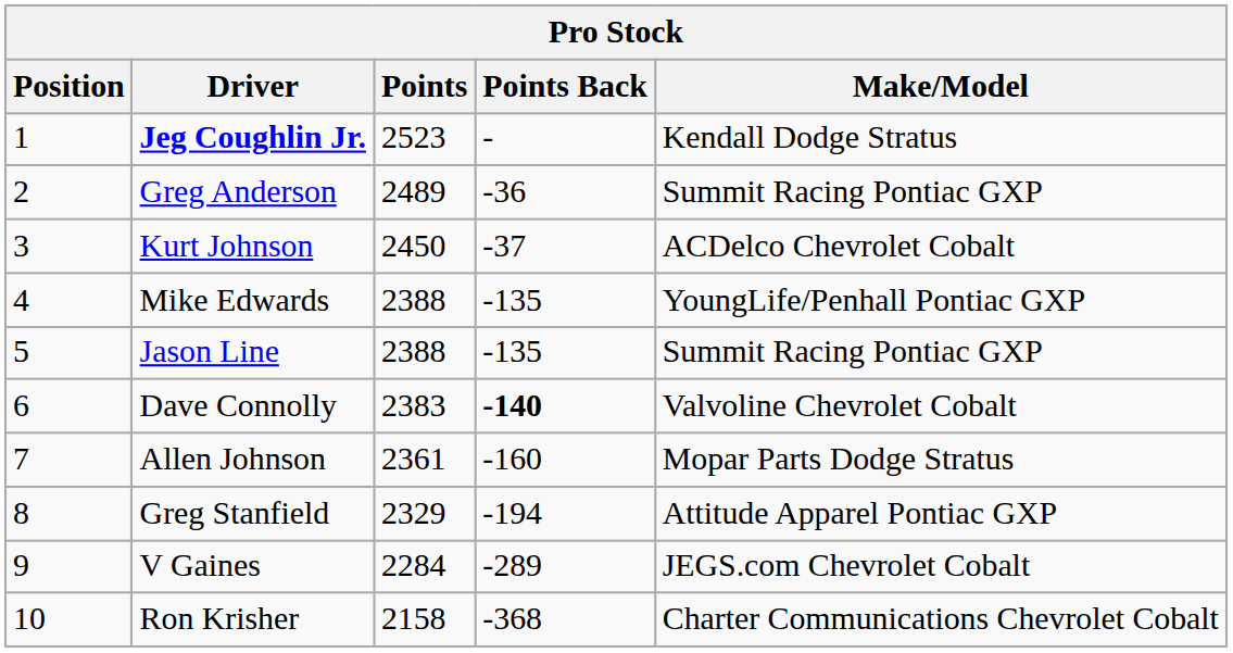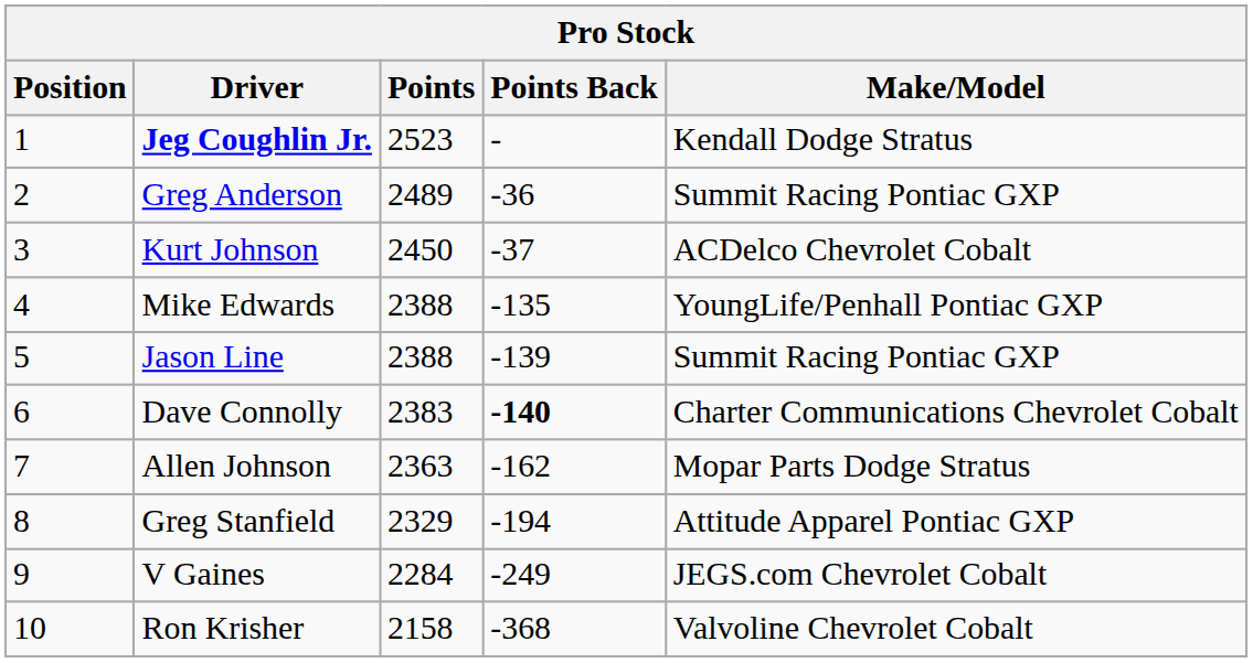 <table class="wikitable" style="font-size:90%;">
 <tr>
 <th colspan="5">Pro Stock</th>
 </tr>
 <tr>
 <th>Position</th>
 <th>Driver</th>
 <th>Points</th>
 <th>Points Back</th>
 <th>Make/Model</th>
 </tr>
 <tr>
 <td>1</td>
 <td><strong><a href='#'>Jeg Coughlin Jr.</a></strong></td>
 <td>2523</td>
 <td>-</td>
 <td>Kendall Dodge Stratus</td>
 </tr>
 <tr>
 <td>2</td>
 <td><a href='#'>Greg Anderson</a></td>
 <td>2489</td>
 <td>-36</td>
 <td>Summit Racing Pontiac GXP</td>
 </tr>
 <tr>
 <td>3</td>
 <td><a href='#'>Kurt Johnson</a></td>
 <td>2450</td>
 <td>-37</td>
 <td>ACDelco Chevrolet Cobalt</td>
 </tr>
 <tr>
 <td>4</td>
 <td>Mike Edwards</td>
 <td>2388</td>
 <td>-135</td>
 <td>YoungLife/Penhall Pontiac GXP</td>
 </tr>
 <tr>
 <td>5</td>
 <td><a href='#'>Jason Line</a></td>
 <td>2388</td>
-<td>-135</td>
+<td>-139</td>
 <td>Summit Racing Pontiac GXP</td>
 </tr>
 <tr>
 <td>6</td>
 <td>Dave Connolly</td>
 <td>2383</td>
 <td><strong>-140</strong></td>
-<td>Valvoline Chevrolet Cobalt</td>
+<td>Charter Communications Chevrolet Cobalt</td>
 </tr>
 <tr>
 <td>7</td>
 <td>Allen Johnson</td>
-<td>2361</td>
-<td>-160</td>
+<td>2363</td>
+<td>-162</td>
 <td>Mopar Parts Dodge Stratus</td>
 </tr>
 <tr>
 <td>8</td>
 <td>Greg Stanfield</td>
 <td>2329</td>
 <td>-194</td>
 <td>Attitude Apparel Pontiac GXP</td>
 </tr>
 <tr>
 <td>9</td>
 <td>V Gaines</td>
 <td>2284</td>
-<td>-289</td>
+<td>-249</td>
 <td>JEGS.com Chevrolet Cobalt</td>
 </tr>
 <tr>
 <td>10</td>
 <td>Ron Krisher</td>
 <td>2158</td>
 <td>-368</td>
-<td>Charter Communications Chevrolet Cobalt</td>
+<td>Valvoline Chevrolet Cobalt</td>
 </tr>
 </table>
